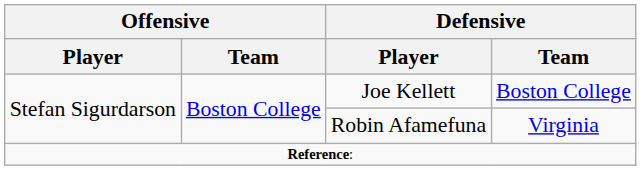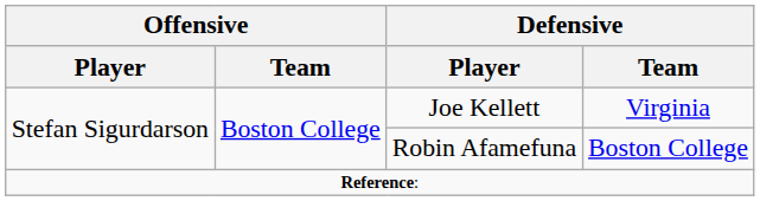 <table class="wikitable" style="text-align: center;">
 <tr>
 <th colspan="2">Offensive</th>
 <th colspan="2">Defensive</th>
 </tr>
 <tr>
 <th>Player</th>
 <th>Team</th>
 <th>Player</th>
 <th>Team</th>
 </tr>
 <tr>
 <td rowspan=2>Stefan Sigurdarson</td>
 <td rowspan=2><a href='#'>Boston College</a></td>
 <td>Joe Kellett</td>
-<td><a href='#'>Boston College</a></td>
+<td><a href='#'>Virginia</a></td>
 </tr>
 <tr>
 <td>Robin Afamefuna</td>
-<td><a href='#'>Virginia</a></td>
+<td><a href='#'>Boston College</a></td>
 </tr>
 <tr>
 <td colspan="12"  style="font-size:8pt; text-align:center;"><strong>Reference</strong>:</td>
 </tr>
 </table>
